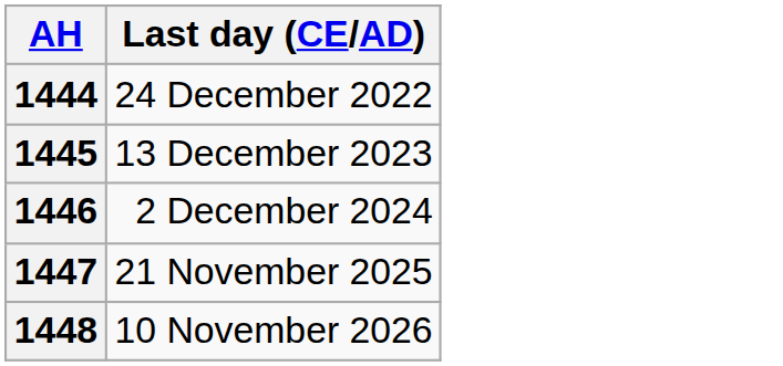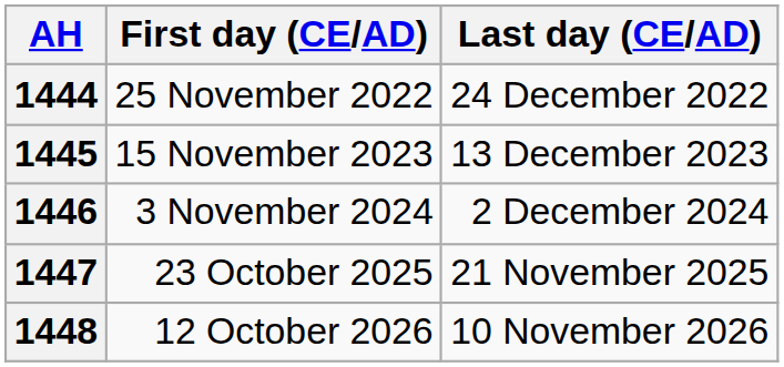 <table class=wikitable style="text-align:right">
 <tr>
 <th scope="col"><a href='#'>AH</a></th>
+<th scope="col">First day (<a href='#'>CE</a>/<a href='#'>AD</a>)</th>
 <th scope="col">Last day (<a href='#'>CE</a>/<a href='#'>AD</a>)</th>
 </tr>
 <tr>
 <th scope="row">1444</th>
+<td>25 November 2022</td>
 <td>24 December 2022</td>
 </tr>
 <tr>
 <th scope="row">1445</th>
+<td>15 November 2023</td>
 <td>13 December 2023</td>
 </tr>
 <tr>
 <th scope="row">1446</th>
+<td>3 November 2024</td>
 <td>2 December 2024</td>
 </tr>
 <tr>
 <th scope="row">1447</th>
+<td>23 October 2025</td>
 <td>21 November 2025</td>
 </tr>
 <tr>
 <th scope="row">1448</th>
+<td>12 October 2026</td>
 <td>10 November 2026</td>
 </tr>
 </table>
